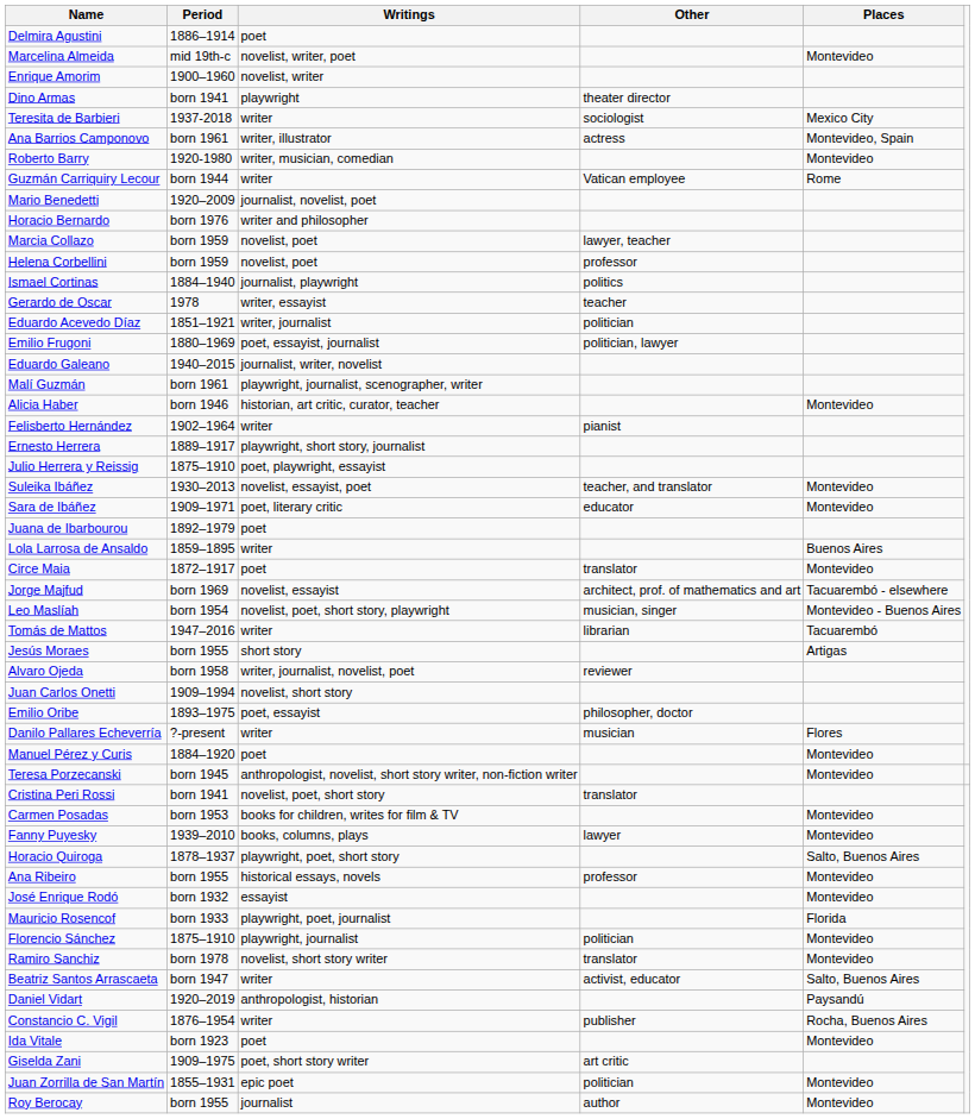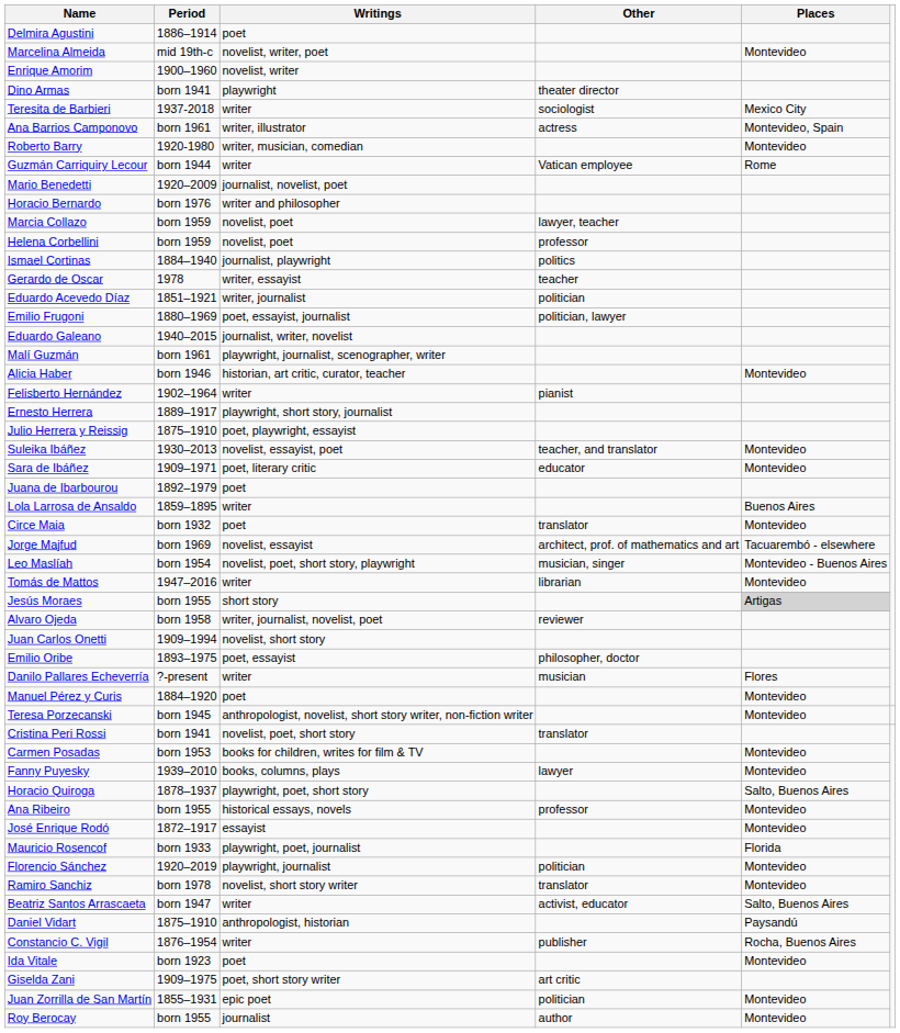 <table class="wikitable">
 <tr>
 <th>Name</th>
 <th>Period</th>
 <th>Writings</th>
 <th>Other</th>
 <th>Places</th>
 </tr>
 <tr>
 <td><a href='#'>Delmira Agustini</a></td>
 <td>1886–1914</td>
 <td>poet</td>
 <td></td>
 <td></td>
 </tr>
 <tr>
 <td><a href='#'>Marcelina Almeida</a></td>
 <td>mid 19th-c</td>
 <td>novelist, writer, poet</td>
 <td></td>
 <td>Montevideo</td>
 </tr>
 <tr>
 <td><a href='#'>Enrique Amorim</a></td>
 <td>1900–1960</td>
 <td>novelist, writer</td>
 <td></td>
 <td></td>
 </tr>
 <tr>
 <td><a href='#'>Dino Armas</a></td>
 <td>born 1941</td>
 <td>playwright</td>
 <td>theater director</td>
 <td></td>
 </tr>
 <tr>
 <td><a href='#'>Teresita de Barbieri</a></td>
 <td>1937-2018</td>
 <td>writer</td>
 <td>sociologist</td>
 <td>Mexico City</td>
 </tr>
 <tr>
 <td><a href='#'>Ana Barrios Camponovo</a></td>
 <td>born 1961</td>
 <td>writer, illustrator</td>
 <td>actress</td>
 <td>Montevideo, Spain</td>
 </tr>
 <tr>
 <td><a href='#'>Roberto Barry</a></td>
 <td>1920-1980</td>
 <td>writer, musician, comedian</td>
 <td></td>
 <td>Montevideo</td>
 </tr>
 <tr>
 <td><a href='#'>Guzmán Carriquiry Lecour</a></td>
 <td>born 1944</td>
 <td>writer</td>
 <td>Vatican employee</td>
 <td>Rome</td>
 </tr>
 <tr>
 <td><a href='#'>Mario Benedetti</a></td>
 <td>1920–2009</td>
 <td>journalist, novelist, poet</td>
 <td></td>
 <td></td>
 </tr>
 <tr>
 <td><a href='#'>Horacio Bernardo</a></td>
 <td>born 1976</td>
 <td>writer and philosopher</td>
 <td></td>
 <td></td>
 </tr>
 <tr>
 <td><a href='#'>Marcia Collazo</a></td>
 <td>born 1959</td>
 <td>novelist, poet</td>
 <td>lawyer, teacher</td>
 <td></td>
 </tr>
 <tr>
 <td><a href='#'>Helena Corbellini</a></td>
 <td>born 1959</td>
 <td>novelist, poet</td>
 <td>professor</td>
 <td></td>
 </tr>
 <tr>
 <td><a href='#'>Ismael Cortinas</a></td>
 <td>1884–1940</td>
 <td>journalist, playwright</td>
 <td>politics</td>
 <td></td>
 </tr>
 <tr>
 <td><a href='#'>Gerardo de Oscar</a></td>
 <td>1978</td>
 <td>writer, essayist</td>
 <td>teacher</td>
 <td></td>
 </tr>
 <tr>
 <td><a href='#'>Eduardo Acevedo Díaz</a></td>
 <td>1851–1921</td>
 <td>writer, journalist</td>
 <td>politician</td>
 <td></td>
 </tr>
 <tr>
 <td><a href='#'>Emilio Frugoni</a></td>
 <td>1880–1969</td>
 <td>poet, essayist, journalist</td>
 <td>politician, lawyer</td>
 <td></td>
 </tr>
 <tr>
 <td><a href='#'>Eduardo Galeano</a></td>
 <td>1940–2015</td>
 <td>journalist, writer, novelist</td>
 <td></td>
 <td></td>
 </tr>
 <tr>
 <td><a href='#'>Malí Guzmán</a></td>
 <td>born 1961</td>
 <td>playwright, journalist, scenographer, writer</td>
 <td></td>
 <td></td>
 </tr>
 <tr>
 <td><a href='#'>Alicia Haber</a></td>
 <td>born 1946</td>
 <td>historian, art critic, curator, teacher</td>
 <td></td>
 <td>Montevideo</td>
 </tr>
 <tr>
 <td><a href='#'>Felisberto Hernández</a></td>
 <td>1902–1964</td>
 <td>writer</td>
 <td>pianist</td>
 <td></td>
 </tr>
 <tr>
 <td><a href='#'>Ernesto Herrera</a></td>
 <td>1889–1917</td>
 <td>playwright, short story, journalist</td>
 <td></td>
 <td></td>
 </tr>
 <tr>
 <td><a href='#'>Julio Herrera y Reissig</a></td>
 <td>1875–1910</td>
 <td>poet, playwright, essayist</td>
 <td></td>
 <td></td>
 </tr>
 <tr>
 <td><a href='#'>Suleika Ibáñez</a></td>
 <td>1930–2013</td>
 <td>novelist, essayist, poet</td>
 <td>teacher, and translator</td>
 <td>Montevideo</td>
 </tr>
 <tr>
 <td><a href='#'>Sara de Ibáñez</a></td>
 <td>1909–1971</td>
 <td>poet, literary critic</td>
 <td>educator</td>
 <td>Montevideo</td>
 </tr>
 <tr>
 <td><a href='#'>Juana de Ibarbourou</a></td>
 <td>1892–1979</td>
 <td>poet</td>
 <td></td>
 <td></td>
 </tr>
 <tr>
 <td><a href='#'>Lola Larrosa de Ansaldo</a></td>
 <td>1859–1895</td>
 <td>writer</td>
 <td></td>
 <td>Buenos Aires</td>
 </tr>
 <tr>
 <td><a href='#'>Circe Maia</a></td>
-<td>1872–1917</td>
+<td>born 1932</td>
 <td>poet</td>
 <td>translator</td>
 <td>Montevideo</td>
 </tr>
 <tr>
 <td><a href='#'>Jorge Majfud</a></td>
 <td>born 1969</td>
 <td>novelist, essayist</td>
 <td>architect, prof. of mathematics and art</td>
 <td>Tacuarembó - elsewhere</td>
 </tr>
 <tr>
 <td><a href='#'>Leo Maslíah</a></td>
 <td>born 1954</td>
 <td>novelist, poet, short story, playwright</td>
 <td>musician, singer</td>
 <td>Montevideo - Buenos Aires</td>
 </tr>
 <tr>
 <td><a href='#'>Tomás de Mattos</a></td>
 <td>1947–2016</td>
 <td>writer</td>
 <td>librarian</td>
-<td>Tacuarembó</td>
+<td>Montevideo</td>
 </tr>
 <tr>
 <td><a href='#'>Jesús Moraes</a></td>
 <td>born 1955</td>
 <td>short story</td>
 <td></td>
-<td>Artigas</td>
+<td style="background: lightgrey;">Artigas</td>
 </tr>
 <tr>
 <td><a href='#'>Alvaro Ojeda</a></td>
 <td>born 1958</td>
 <td>writer, journalist, novelist, poet</td>
 <td>reviewer</td>
 <td></td>
 </tr>
 <tr>
 <td><a href='#'>Juan Carlos Onetti</a></td>
 <td>1909–1994</td>
 <td>novelist, short story</td>
 <td></td>
 <td></td>
 </tr>
 <tr>
 <td><a href='#'>Emilio Oribe</a></td>
 <td>1893–1975</td>
 <td>poet, essayist</td>
 <td>philosopher, doctor</td>
 <td></td>
 </tr>
 <tr>
 <td><a href='#'>Danilo Pallares Echeverría</a></td>
 <td>?-present</td>
 <td>writer</td>
 <td>musician</td>
 <td>Flores</td>
 </tr>
 <tr>
 <td><a href='#'>Manuel Pérez y Curis</a></td>
 <td>1884–1920</td>
 <td>poet</td>
 <td></td>
 <td>Montevideo</td>
 </tr>
 <tr>
 <td><a href='#'>Teresa Porzecanski</a></td>
 <td>born 1945</td>
 <td>anthropologist, novelist, short story writer, non-fiction writer</td>
 <td></td>
 <td>Montevideo</td>
 <td></td>
 </tr>
 <tr>
 <td><a href='#'>Cristina Peri Rossi</a></td>
 <td>born 1941</td>
 <td>novelist, poet, short story</td>
 <td>translator</td>
 <td></td>
 </tr>
 <tr>
 <td><a href='#'>Carmen Posadas</a></td>
 <td>born 1953</td>
 <td>books for children, writes for film & TV</td>
 <td></td>
 <td>Montevideo</td>
 </tr>
 <tr>
 <td><a href='#'>Fanny Puyesky</a></td>
 <td>1939–2010</td>
 <td>books, columns, plays</td>
 <td>lawyer</td>
 <td>Montevideo</td>
 </tr>
 <tr>
 <td><a href='#'>Horacio Quiroga</a></td>
 <td>1878–1937</td>
 <td>playwright, poet, short story</td>
 <td></td>
 <td>Salto, Buenos Aires</td>
 </tr>
 <tr>
 <td><a href='#'>Ana Ribeiro</a></td>
 <td>born 1955</td>
 <td>historical essays, novels</td>
 <td>professor</td>
 <td>Montevideo</td>
 </tr>
 <tr>
 <td><a href='#'>José Enrique Rodó</a></td>
-<td>born 1932</td>
+<td>1872–1917</td>
 <td>essayist</td>
 <td></td>
 <td>Montevideo</td>
 </tr>
 <tr>
 <td><a href='#'>Mauricio Rosencof</a></td>
 <td>born 1933</td>
 <td>playwright, poet, journalist</td>
 <td></td>
 <td>Florida</td>
 </tr>
 <tr>
 <td><a href='#'>Florencio Sánchez</a></td>
-<td>1875–1910</td>
+<td>1920–2019</td>
 <td>playwright, journalist</td>
 <td>politician</td>
 <td>Montevideo</td>
 </tr>
 <tr>
 <td><a href='#'>Ramiro Sanchiz</a></td>
 <td>born 1978</td>
 <td>novelist, short story writer</td>
 <td>translator</td>
 <td>Montevideo</td>
 </tr>
 <tr>
 <td><a href='#'>Beatriz Santos Arrascaeta</a></td>
 <td>born 1947</td>
 <td>writer</td>
 <td>activist, educator</td>
 <td>Salto, Buenos Aires</td>
 </tr>
 <tr>
 <td><a href='#'>Daniel Vidart</a></td>
-<td>1920–2019</td>
+<td>1875–1910</td>
 <td>anthropologist, historian</td>
 <td></td>
 <td>Paysandú</td>
 </tr>
 <tr>
 <td><a href='#'>Constancio C. Vigil</a></td>
 <td>1876–1954</td>
 <td>writer</td>
 <td>publisher</td>
 <td>Rocha, Buenos Aires</td>
 </tr>
 <tr>
 <td><a href='#'>Ida Vitale</a></td>
 <td>born 1923</td>
 <td>poet</td>
 <td></td>
 <td>Montevideo</td>
 </tr>
 <tr>
 <td><a href='#'>Giselda Zani</a></td>
 <td>1909–1975</td>
 <td>poet, short story writer</td>
 <td>art critic</td>
 <td></td>
 </tr>
 <tr>
 <td><a href='#'>Juan Zorrilla de San Martín</a></td>
 <td>1855–1931</td>
 <td>epic poet</td>
 <td>politician</td>
 <td>Montevideo</td>
 </tr>
 <tr>
 <td><a href='#'>Roy Berocay</a></td>
 <td>born 1955</td>
 <td>journalist</td>
 <td>author</td>
 <td>Montevideo</td>
 </tr>
 </table>
